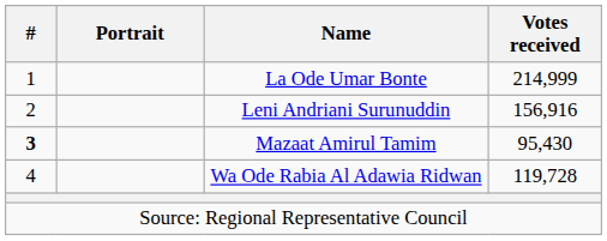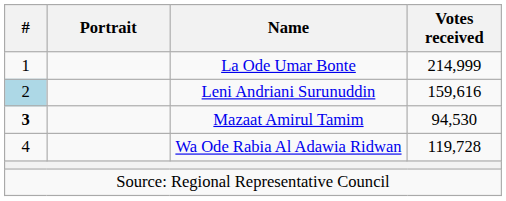 <table class="wikitable sortable" style="text-align:center; font-size: 0.9em;">
 <tr>
 <th width="30">#</th>
 <th width="100">Portrait</th>
 <th width="200">Name</th>
 <th width="75">Votes received</th>
 </tr>
 <tr>
 <td>1</td>
 <td></td>
 <td><a href='#'>La Ode Umar Bonte</a></td>
 <td>214,999</td>
 </tr>
 <tr>
-<td>2</td>
+<td style="background: lightblue;">2</td>
 <td></td>
 <td><a href='#'>Leni Andriani Surunuddin</a></td>
-<td>156,916</td>
+<td>159,616</td>
 </tr>
 <tr>
 <td><strong>3</strong></td>
 <td></td>
 <td><a href='#'>Mazaat Amirul Tamim</a></td>
-<td>95,430</td>
+<td>94,530</td>
 </tr>
 <tr>
 <td>4</td>
 <td></td>
 <td><a href='#'>Wa Ode Rabia Al Adawia Ridwan</a></td>
 <td>119,728</td>
 </tr>
 <tr>
 <th colspan="8"></th>
 </tr>
 <tr>
 <td colspan="8">Source: Regional Representative Council</td>
 </tr>
 </table>
